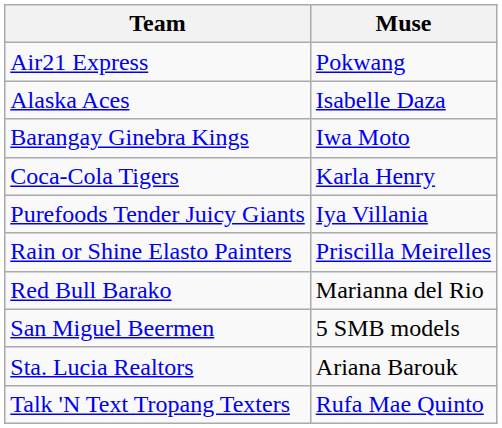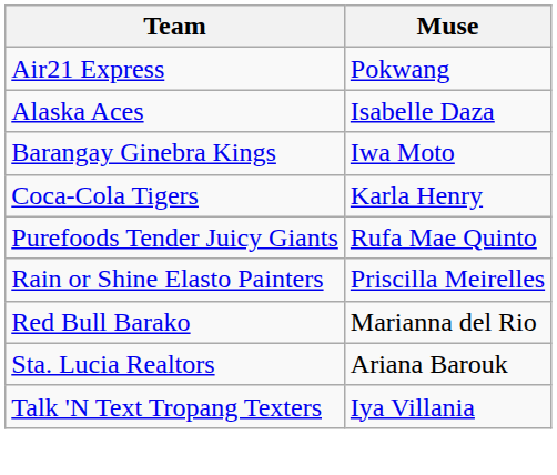 <table class="wikitable sortable sortable">
 <tr>
 <th style= width="45%">Team</th>
 <th style= width="55%">Muse</th>
 </tr>
 <tr>
 <td><a href='#'>Air21 Express</a></td>
 <td><a href='#'>Pokwang</a></td>
 </tr>
 <tr>
 <td><a href='#'>Alaska Aces</a></td>
 <td><a href='#'>Isabelle Daza</a></td>
 </tr>
 <tr>
 <td><a href='#'>Barangay Ginebra Kings</a></td>
 <td><a href='#'>Iwa Moto</a></td>
 </tr>
 <tr>
 <td><a href='#'>Coca-Cola Tigers</a></td>
 <td><a href='#'>Karla Henry</a></td>
 </tr>
 <tr>
 <td><a href='#'>Purefoods Tender Juicy Giants</a></td>
-<td><a href='#'>Iya Villania</a></td>
+<td><a href='#'>Rufa Mae Quinto</a></td>
 </tr>
 <tr>
 <td><a href='#'>Rain or Shine Elasto Painters</a></td>
 <td><a href='#'>Priscilla Meirelles</a></td>
 </tr>
 <tr>
 <td><a href='#'>Red Bull Barako</a></td>
 <td>Marianna del Rio</td>
 </tr>
 <tr>
-<td><a href='#'>San Miguel Beermen</a></td>
-<td>5 SMB models</td>
-</tr>
-<tr>
 <td><a href='#'>Sta. Lucia Realtors</a></td>
 <td>Ariana Barouk</td>
 </tr>
 <tr>
 <td><a href='#'>Talk 'N Text Tropang Texters</a></td>
-<td><a href='#'>Rufa Mae Quinto</a></td>
+<td><a href='#'>Iya Villania</a></td>
 </tr>
 </table>
